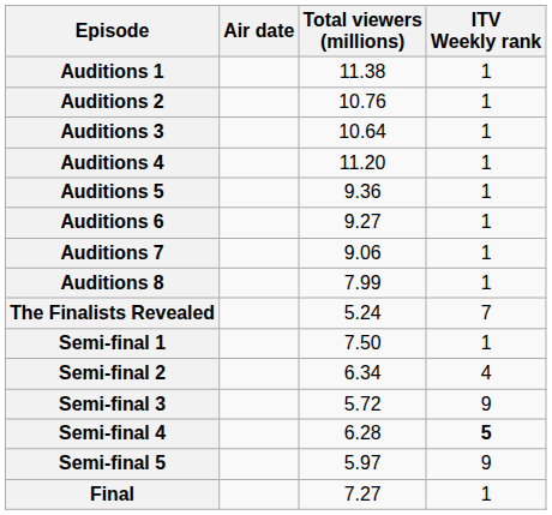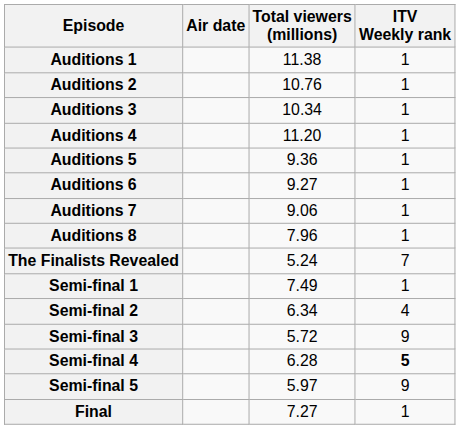 <table class="wikitable sortable" style="text-align:center;">
 <tr>
 <th>Episode</th>
 <th>Air date</th>
 <th>Total viewers<br>(millions) </th>
 <th>ITV<br>Weekly rank</th>
 </tr>
 <tr>
 <th scope="row">Auditions 1</th>
 <td></td>
 <td>11.38</td>
 <td>1</td>
 </tr>
 <tr>
 <th scope="row">Auditions 2</th>
 <td></td>
 <td>10.76</td>
 <td>1</td>
 </tr>
 <tr>
 <th scope="row">Auditions 3</th>
 <td></td>
-<td>10.64</td>
+<td>10.34</td>
 <td>1</td>
 </tr>
 <tr>
 <th scope="row">Auditions 4</th>
 <td></td>
 <td>11.20</td>
 <td>1</td>
 </tr>
 <tr>
 <th scope="row">Auditions 5</th>
 <td></td>
 <td>9.36</td>
 <td>1</td>
 </tr>
 <tr>
 <th scope="row">Auditions 6</th>
 <td></td>
 <td>9.27</td>
 <td>1</td>
 </tr>
 <tr>
 <th scope="row">Auditions 7</th>
 <td></td>
 <td>9.06</td>
 <td>1</td>
 </tr>
 <tr>
 <th scope="row">Auditions 8</th>
 <td></td>
-<td>7.99</td>
+<td>7.96</td>
 <td>1</td>
 </tr>
 <tr>
 <th scope="row">The Finalists Revealed</th>
 <td></td>
 <td>5.24</td>
 <td>7</td>
 </tr>
 <tr>
 <th scope="row">Semi-final 1</th>
 <td></td>
-<td>7.50</td>
+<td>7.49</td>
 <td>1</td>
 </tr>
 <tr>
 <th scope="row">Semi-final 2</th>
 <td></td>
 <td>6.34</td>
 <td>4</td>
 </tr>
 <tr>
 <th scope="row">Semi-final 3</th>
 <td></td>
 <td>5.72</td>
 <td>9</td>
 </tr>
 <tr>
 <th scope="row">Semi-final 4</th>
 <td></td>
 <td>6.28</td>
 <td><strong>5</strong></td>
 </tr>
 <tr>
 <th scope="row">Semi-final 5</th>
 <td></td>
 <td>5.97</td>
 <td>9</td>
 </tr>
 <tr>
 <th scope="row">Final</th>
 <td></td>
 <td>7.27</td>
 <td>1</td>
 </tr>
 </table>
